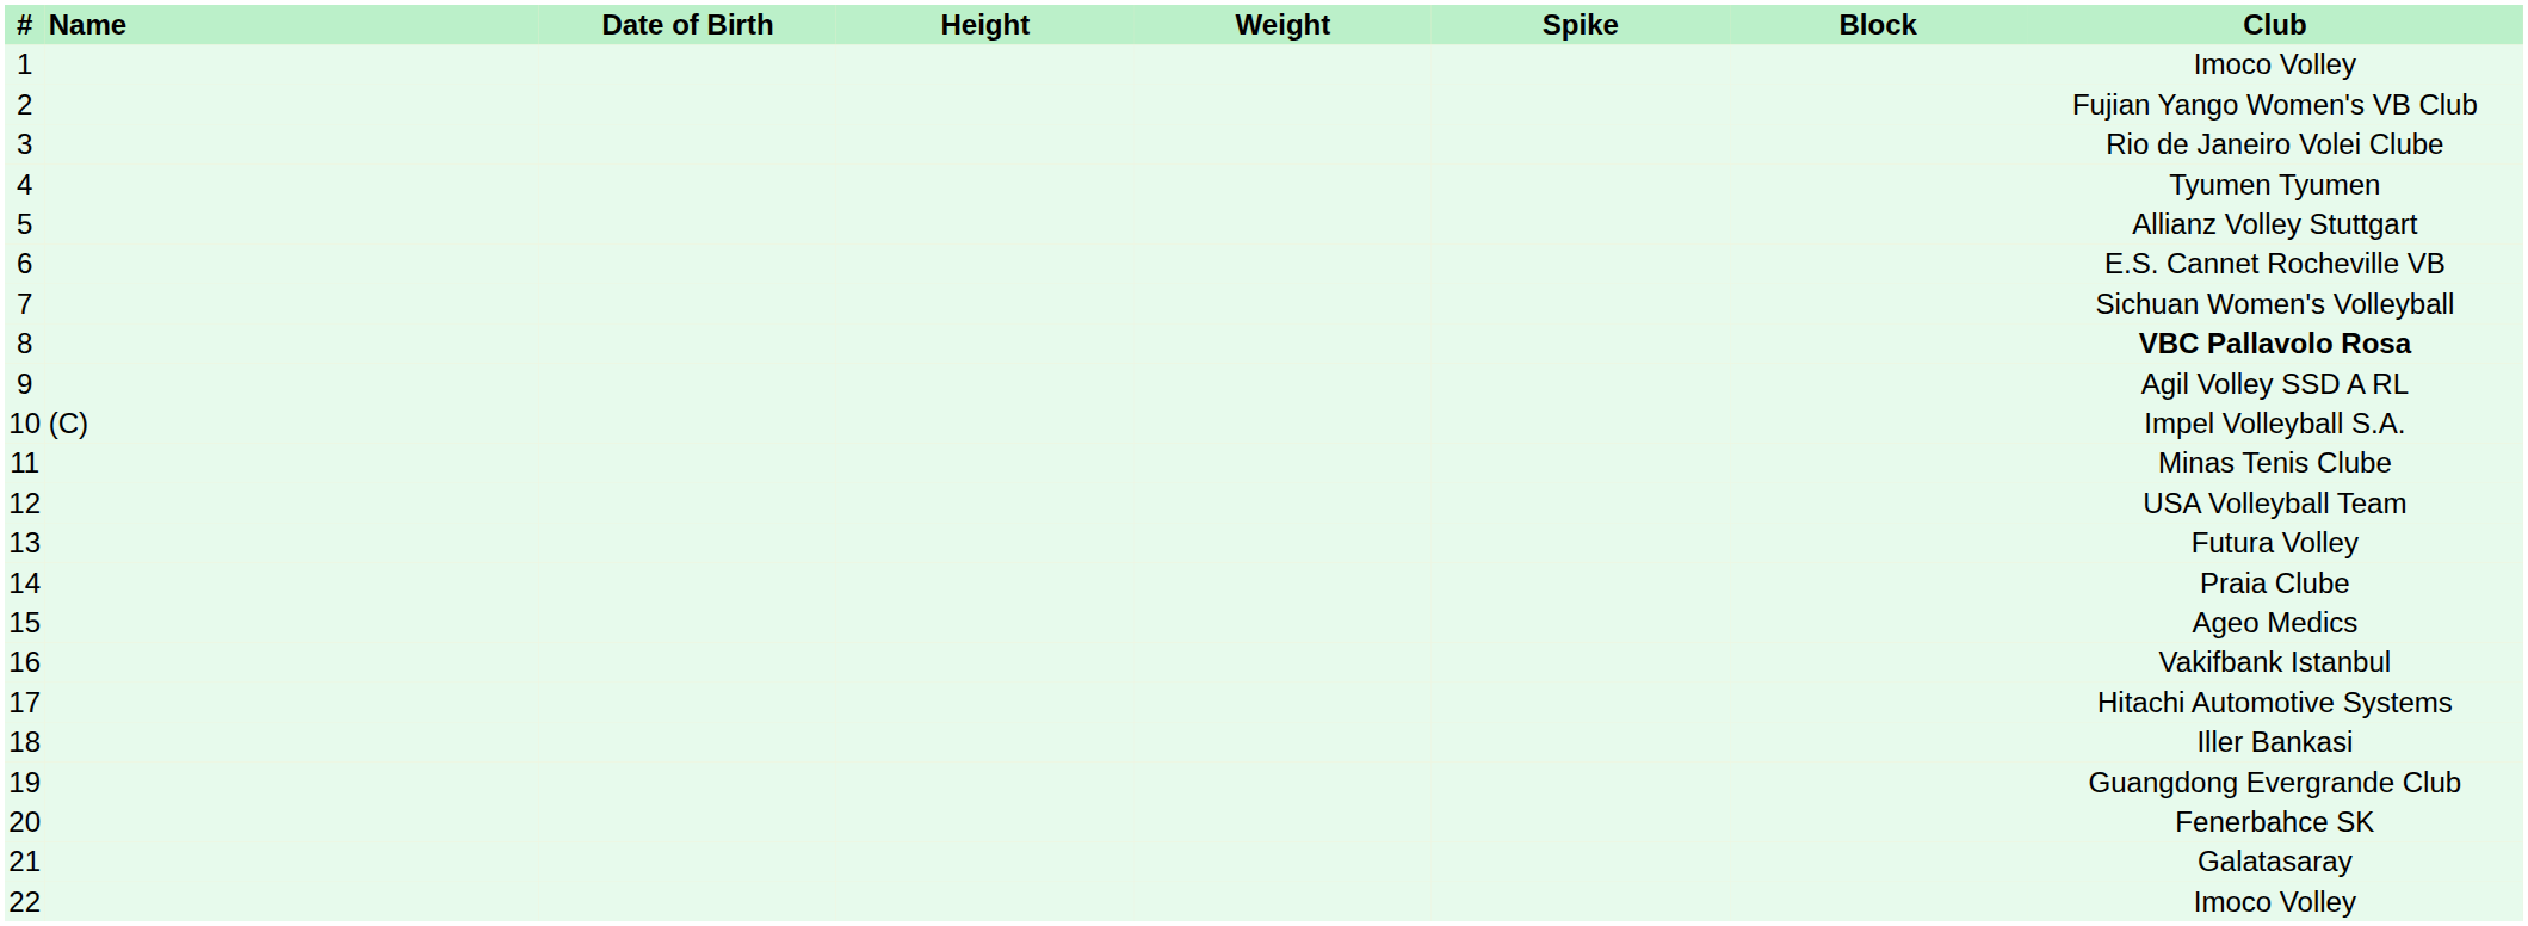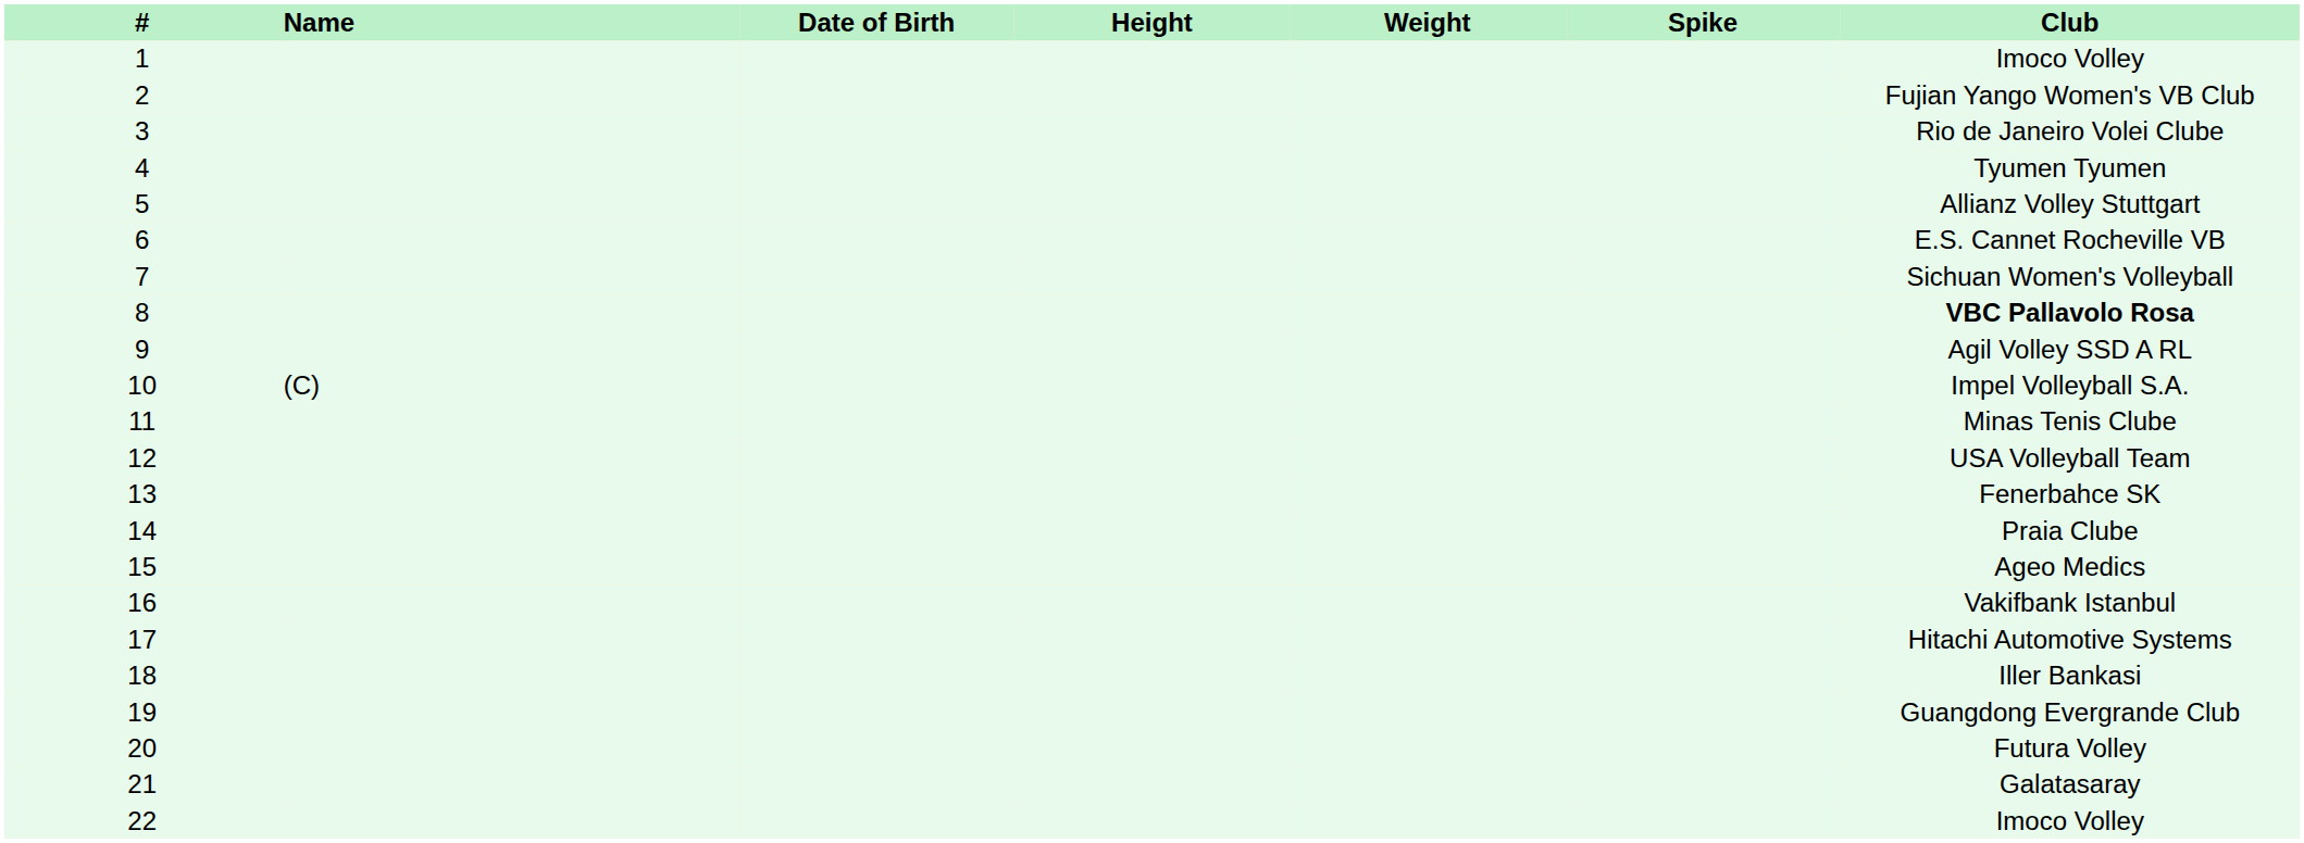 <table border=0 cellpadding=2 cellspacing=0  |- bgcolor=#FFECCE style="text-align:center; font-size:90%; width:100%">
 <tr bgcolor=#BBF0C9>
 <th>#</th>
 <th align=left width=20%>Name</th>
 <th width=12%>Date of Birth</th>
 <th width=12%>Height</th>
 <th width=12%>Weight</th>
 <th width=12%>Spike</th>
-<th width=12%>Block</th>
 <th width=20%>Club</th>
 </tr>
 <tr bgcolor=#E7FAEC>
 <td>1</td>
 <td align=left></td>
 <td align=right></td>
-<td></td>
 <td></td>
 <td></td>
 <td></td>
 <td>Imoco Volley</td>
 </tr>
 <tr bgcolor=#E7FAEC>
 <td>2</td>
 <td align=left></td>
 <td align=right></td>
 <td></td>
 <td></td>
 <td></td>
-<td></td>
 <td>Fujian Yango Women's VB Club</td>
 </tr>
 <tr bgcolor=#E7FAEC>
 <td>3</td>
 <td align=left></td>
 <td align=right></td>
-<td></td>
 <td></td>
 <td></td>
 <td></td>
 <td>Rio de Janeiro Volei Clube</td>
 </tr>
 <tr bgcolor=#E7FAEC>
 <td>4</td>
 <td align=left></td>
 <td align=right></td>
 <td></td>
 <td></td>
 <td></td>
-<td></td>
 <td>Tyumen Tyumen</td>
 </tr>
 <tr bgcolor=#E7FAEC>
 <td>5</td>
 <td align=left></td>
 <td align=right></td>
-<td></td>
 <td></td>
 <td></td>
 <td></td>
 <td>Allianz Volley Stuttgart</td>
 </tr>
 <tr bgcolor=#E7FAEC>
 <td>6</td>
 <td align=left></td>
 <td align=right></td>
 <td></td>
 <td></td>
 <td></td>
-<td></td>
 <td>E.S. Cannet Rocheville VB</td>
 </tr>
 <tr bgcolor=#E7FAEC>
 <td>7</td>
 <td align=left></td>
 <td align=right></td>
-<td></td>
 <td></td>
 <td></td>
 <td></td>
 <td>Sichuan Women's Volleyball</td>
 </tr>
 <tr bgcolor=#E7FAEC>
 <td>8</td>
 <td align=left></td>
 <td align=right></td>
 <td></td>
 <td></td>
 <td></td>
-<td></td>
 <td><strong>VBC Pallavolo Rosa</strong></td>
 </tr>
 <tr bgcolor=#E7FAEC>
 <td>9</td>
 <td align=left></td>
 <td align=right></td>
-<td></td>
 <td></td>
 <td></td>
 <td></td>
 <td>Agil Volley SSD A RL</td>
 </tr>
 <tr bgcolor=#E7FAEC>
 <td>10</td>
 <td align=left> (C)</td>
 <td align=right></td>
 <td></td>
 <td></td>
 <td></td>
-<td></td>
 <td>Impel Volleyball S.A.</td>
 </tr>
 <tr bgcolor=#E7FAEC>
 <td>11</td>
 <td align=left></td>
 <td align=right></td>
-<td></td>
 <td></td>
 <td></td>
 <td></td>
 <td>Minas Tenis Clube</td>
 </tr>
 <tr bgcolor=#E7FAEC>
 <td>12</td>
 <td align=left></td>
 <td align=right></td>
 <td></td>
 <td></td>
 <td></td>
-<td></td>
 <td>USA Volleyball Team</td>
 </tr>
 <tr bgcolor=#E7FAEC>
 <td>13</td>
 <td align=left></td>
 <td align=right></td>
 <td></td>
 <td></td>
 <td></td>
-<td></td>
-<td>Futura Volley</td>
+<td>Fenerbahce SK</td>
 </tr>
 <tr bgcolor=#E7FAEC>
 <td>14</td>
 <td align=left></td>
 <td align=right></td>
-<td></td>
 <td></td>
 <td></td>
 <td></td>
 <td>Praia Clube</td>
 </tr>
 <tr bgcolor=#E7FAEC>
 <td>15</td>
 <td align=left></td>
 <td align=right></td>
 <td></td>
 <td></td>
 <td></td>
-<td></td>
 <td>Ageo Medics</td>
 </tr>
 <tr bgcolor=#E7FAEC>
 <td>16</td>
 <td align=left></td>
 <td align=right></td>
-<td></td>
 <td></td>
 <td></td>
 <td></td>
 <td>Vakifbank Istanbul</td>
 </tr>
 <tr bgcolor=#E7FAEC>
 <td>17</td>
 <td align=left></td>
 <td align=right></td>
 <td></td>
 <td></td>
 <td></td>
-<td></td>
 <td>Hitachi Automotive Systems</td>
 </tr>
 <tr bgcolor=#E7FAEC>
 <td>18</td>
 <td align=left></td>
 <td align=right></td>
-<td></td>
 <td></td>
 <td></td>
 <td></td>
 <td>Iller Bankasi</td>
 </tr>
 <tr bgcolor=#E7FAEC>
 <td>19</td>
 <td align=left></td>
 <td align=right></td>
 <td></td>
 <td></td>
 <td></td>
-<td></td>
 <td>Guangdong Evergrande Club</td>
 </tr>
 <tr bgcolor=#E7FAEC>
 <td>20</td>
 <td align=left></td>
 <td align=right></td>
 <td></td>
 <td></td>
 <td></td>
-<td></td>
-<td>Fenerbahce SK</td>
+<td>Futura Volley</td>
 </tr>
 <tr bgcolor=#E7FAEC>
 <td>21</td>
 <td align=left></td>
 <td align=right></td>
-<td></td>
 <td></td>
 <td></td>
 <td></td>
 <td>Galatasaray</td>
 </tr>
 <tr bgcolor=#E7FAEC>
 <td>22</td>
 <td align=left></td>
 <td align=right></td>
 <td></td>
 <td></td>
 <td></td>
-<td></td>
 <td>Imoco Volley</td>
 </tr>
 </table>
